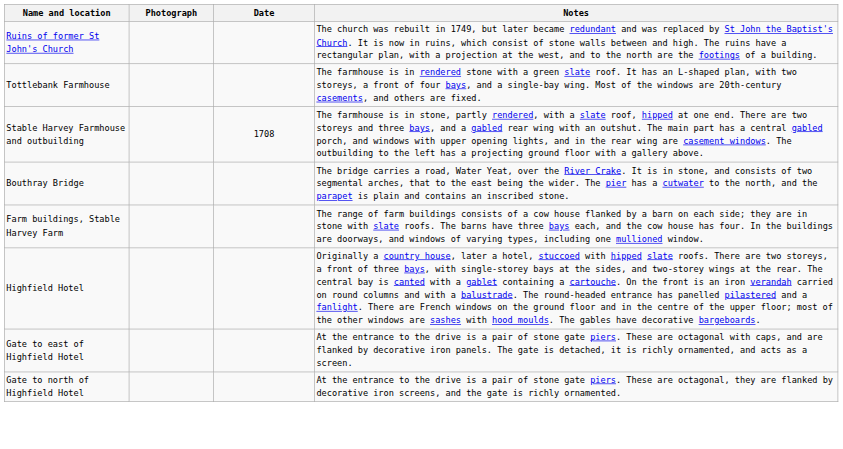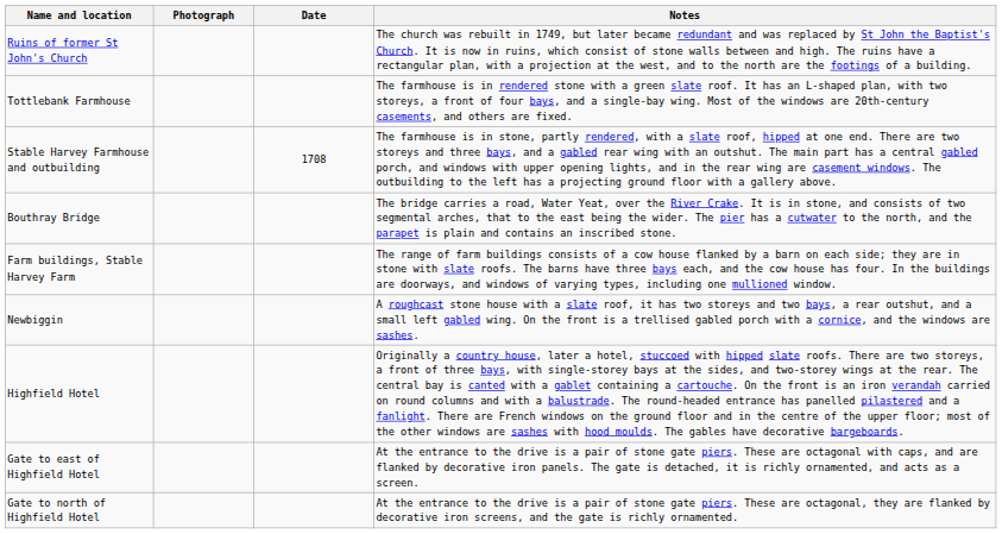 <table class="wikitable sortable plainrowheaders" style="width:100%;border:0px;text-align:left;line-height:150%;">
 <tr>
 <th scope="col"  style="width:150px">Name and location</th>
 <th scope="col"  style="width:100px" class="unsortable">Photograph</th>
 <th scope="col"  style="width:120px">Date</th>
 <th scope="col"  style="width:650px" class="unsortable">Notes</th>
 </tr>
 <tr>
 <td><a href='#'>Ruins of former St John's Church</a><br><small></small></td>
 <td></td>
 <td align="center"></td>
 <td>The church was rebuilt in 1749, but later became <a href='#'>redundant</a> and was replaced by <a href='#'>St John the Baptist's Church</a>.  It is now in ruins, which consist of stone walls between  and  high.  The ruins have a rectangular plan, with a projection at the west, and to the north are the <a href='#'>footings</a> of a building.</td>
 </tr>
 <tr>
 <td>Tottlebank Farmhouse<br><small></small></td>
 <td></td>
 <td align="center"></td>
 <td>The farmhouse is in <a href='#'>rendered</a> stone with a green <a href='#'>slate</a> roof.  It has an L-shaped plan, with two storeys, a front of four <a href='#'>bays</a>, and a single-bay wing.  Most of the windows are 20th-century <a href='#'>casements</a>, and others are fixed.</td>
 </tr>
 <tr>
 <td>Stable Harvey Farmhouse and outbuilding<br><small></small></td>
 <td></td>
 <td align="center">1708</td>
 <td>The farmhouse is in stone, partly <a href='#'>rendered</a>, with a <a href='#'>slate</a> roof, <a href='#'>hipped</a> at one end.  There are two storeys and three <a href='#'>bays</a>, and a <a href='#'>gabled</a> rear wing with an outshut.  The main part has a central <a href='#'>gabled</a> porch, and windows with upper opening lights, and in the rear wing are <a href='#'>casement windows</a>.  The outbuilding to the left has a projecting ground floor with a gallery above.</td>
 </tr>
 <tr>
 <td>Bouthray Bridge<br><small></small></td>
 <td></td>
 <td align="center"></td>
 <td>The bridge carries a road, Water Yeat, over the <a href='#'>River Crake</a>.  It is in stone, and consists of two segmental arches, that to the east being the wider.  The <a href='#'>pier</a> has a <a href='#'>cutwater</a> to the north, and the <a href='#'>parapet</a> is plain and contains an inscribed stone.</td>
 </tr>
 <tr>
 <td>Farm buildings, Stable Harvey Farm<br><small></small></td>
 <td></td>
 <td align="center"></td>
 <td>The range of farm buildings consists of a cow house flanked by a barn on each side; they are in stone with <a href='#'>slate</a> roofs.  The barns have three <a href='#'>bays</a> each, and the cow house has four.  In the buildings are doorways, and windows of varying types, including one <a href='#'>mullioned</a> window.</td>
 </tr>
 <tr>
+<td>Newbiggin<br><small></small></td>
+<td></td>
+<td align="center"></td>
+<td>A <a href='#'>roughcast</a> stone house with a <a href='#'>slate</a> roof, it has two storeys and two <a href='#'>bays</a>, a rear outshut, and a small left <a href='#'>gabled</a> wing.  On the front is a trellised gabled porch with a <a href='#'>cornice</a>, and the windows are <a href='#'>sashes</a>.</td>
+</tr>
+<tr>
 <td>Highfield Hotel<br><small></small></td>
 <td></td>
 <td align="center"></td>
 <td>Originally a <a href='#'>country house</a>, later a hotel, <a href='#'>stuccoed</a> with <a href='#'>hipped</a> <a href='#'>slate</a> roofs.  There are two storeys, a front of three <a href='#'>bays</a>, with single-storey bays at the sides, and two-storey wings at the rear.  The central bay is <a href='#'>canted</a> with a <a href='#'>gablet</a> containing a <a href='#'>cartouche</a>.  On the front is an iron <a href='#'>verandah</a> carried on round columns and with a <a href='#'>balustrade</a>.  The round-headed entrance has panelled <a href='#'>pilastered</a> and a <a href='#'>fanlight</a>.  There are French windows on the ground floor and in the centre of the upper floor; most of the other windows are <a href='#'>sashes</a> with <a href='#'>hood moulds</a>.  The gables have decorative <a href='#'>bargeboards</a>.</td>
 </tr>
 <tr>
 <td>Gate to east of Highfield Hotel<br><small></small></td>
 <td></td>
 <td align="center"></td>
 <td>At the entrance to the drive is a pair of stone gate <a href='#'>piers</a>.  These are octagonal with caps, and are flanked by decorative iron panels.  The gate is detached, it is richly ornamented, and acts as a screen.</td>
 </tr>
 <tr>
 <td>Gate to north of Highfield Hotel<br><small></small></td>
 <td></td>
 <td align="center"></td>
 <td>At the entrance to the drive is a pair of stone gate <a href='#'>piers</a>.  These are octagonal, they are flanked by decorative iron screens, and the gate is richly ornamented.</td>
 </tr>
 <tr>
 </tr>
 </table>
